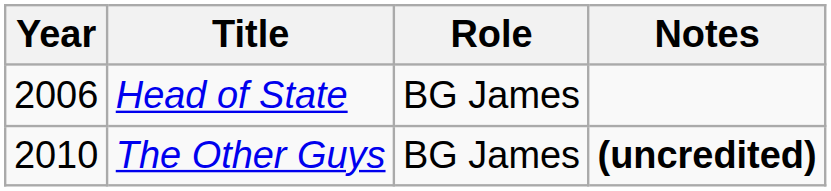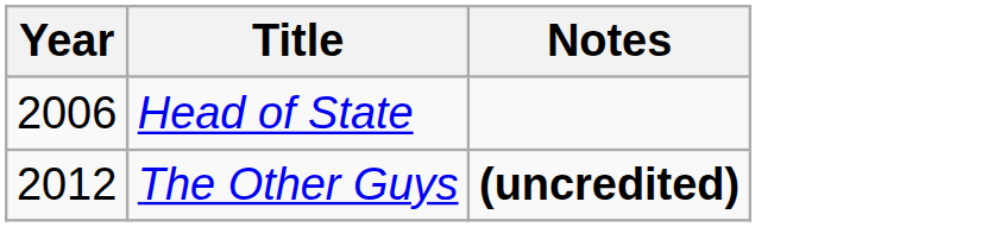 <table class="wikitable sortable">
 <tr>
 <th>Year</th>
 <th>Title</th>
-<th>Role</th>
 <th class="unsortable">Notes</th>
 </tr>
 <tr>
 <td>2006</td>
 <td><em><a href='#'>Head of State</a></em></td>
-<td>BG James</td>
 <td></td>
 </tr>
 <tr>
-<td>2010</td>
+<td>2012</td>
 <td><em><a href='#'>The Other Guys</a></em></td>
-<td>BG James</td>
 <td><strong>(uncredited)</strong></td>
 </tr>
 </table>
